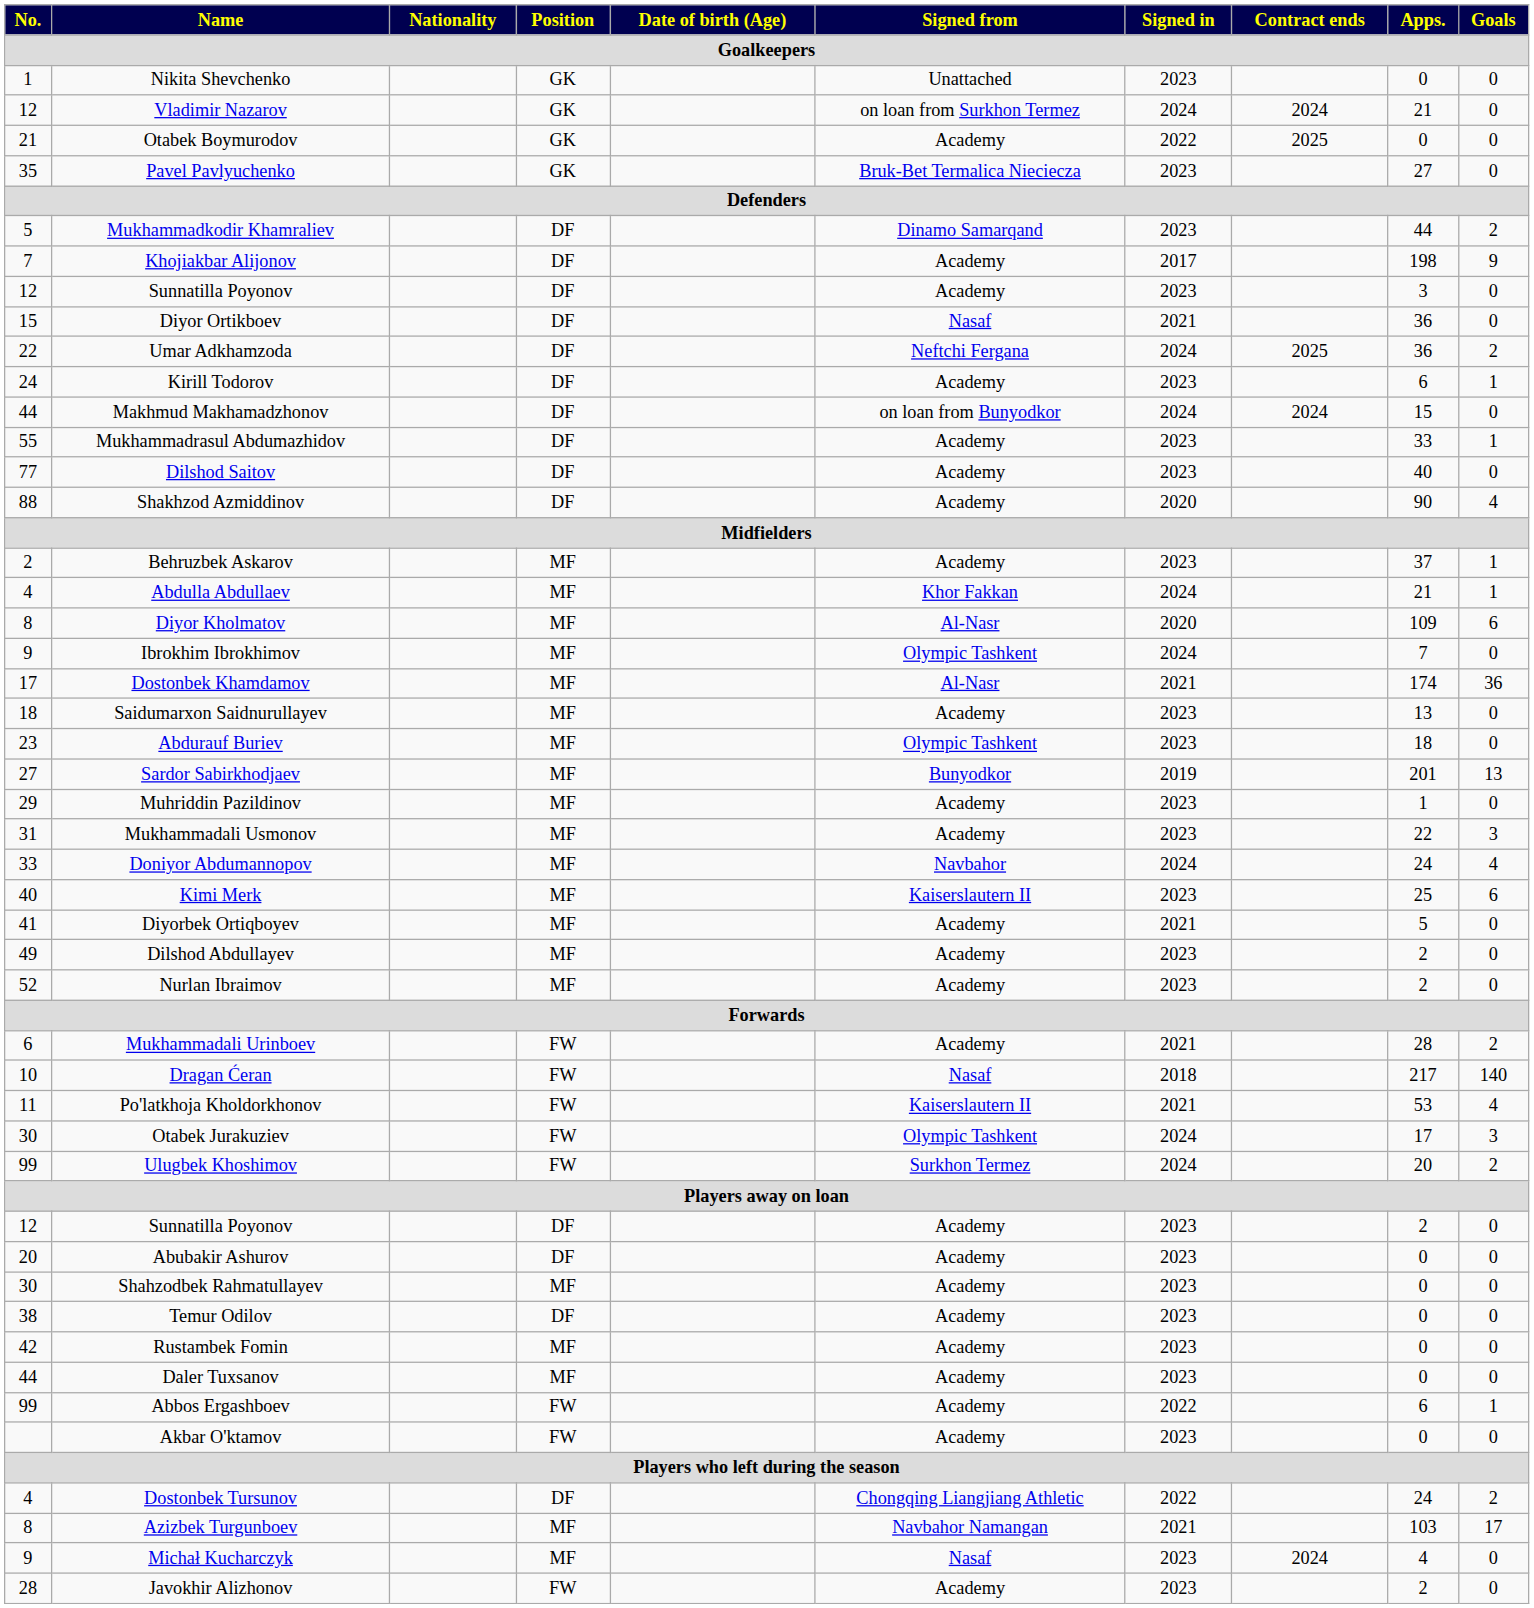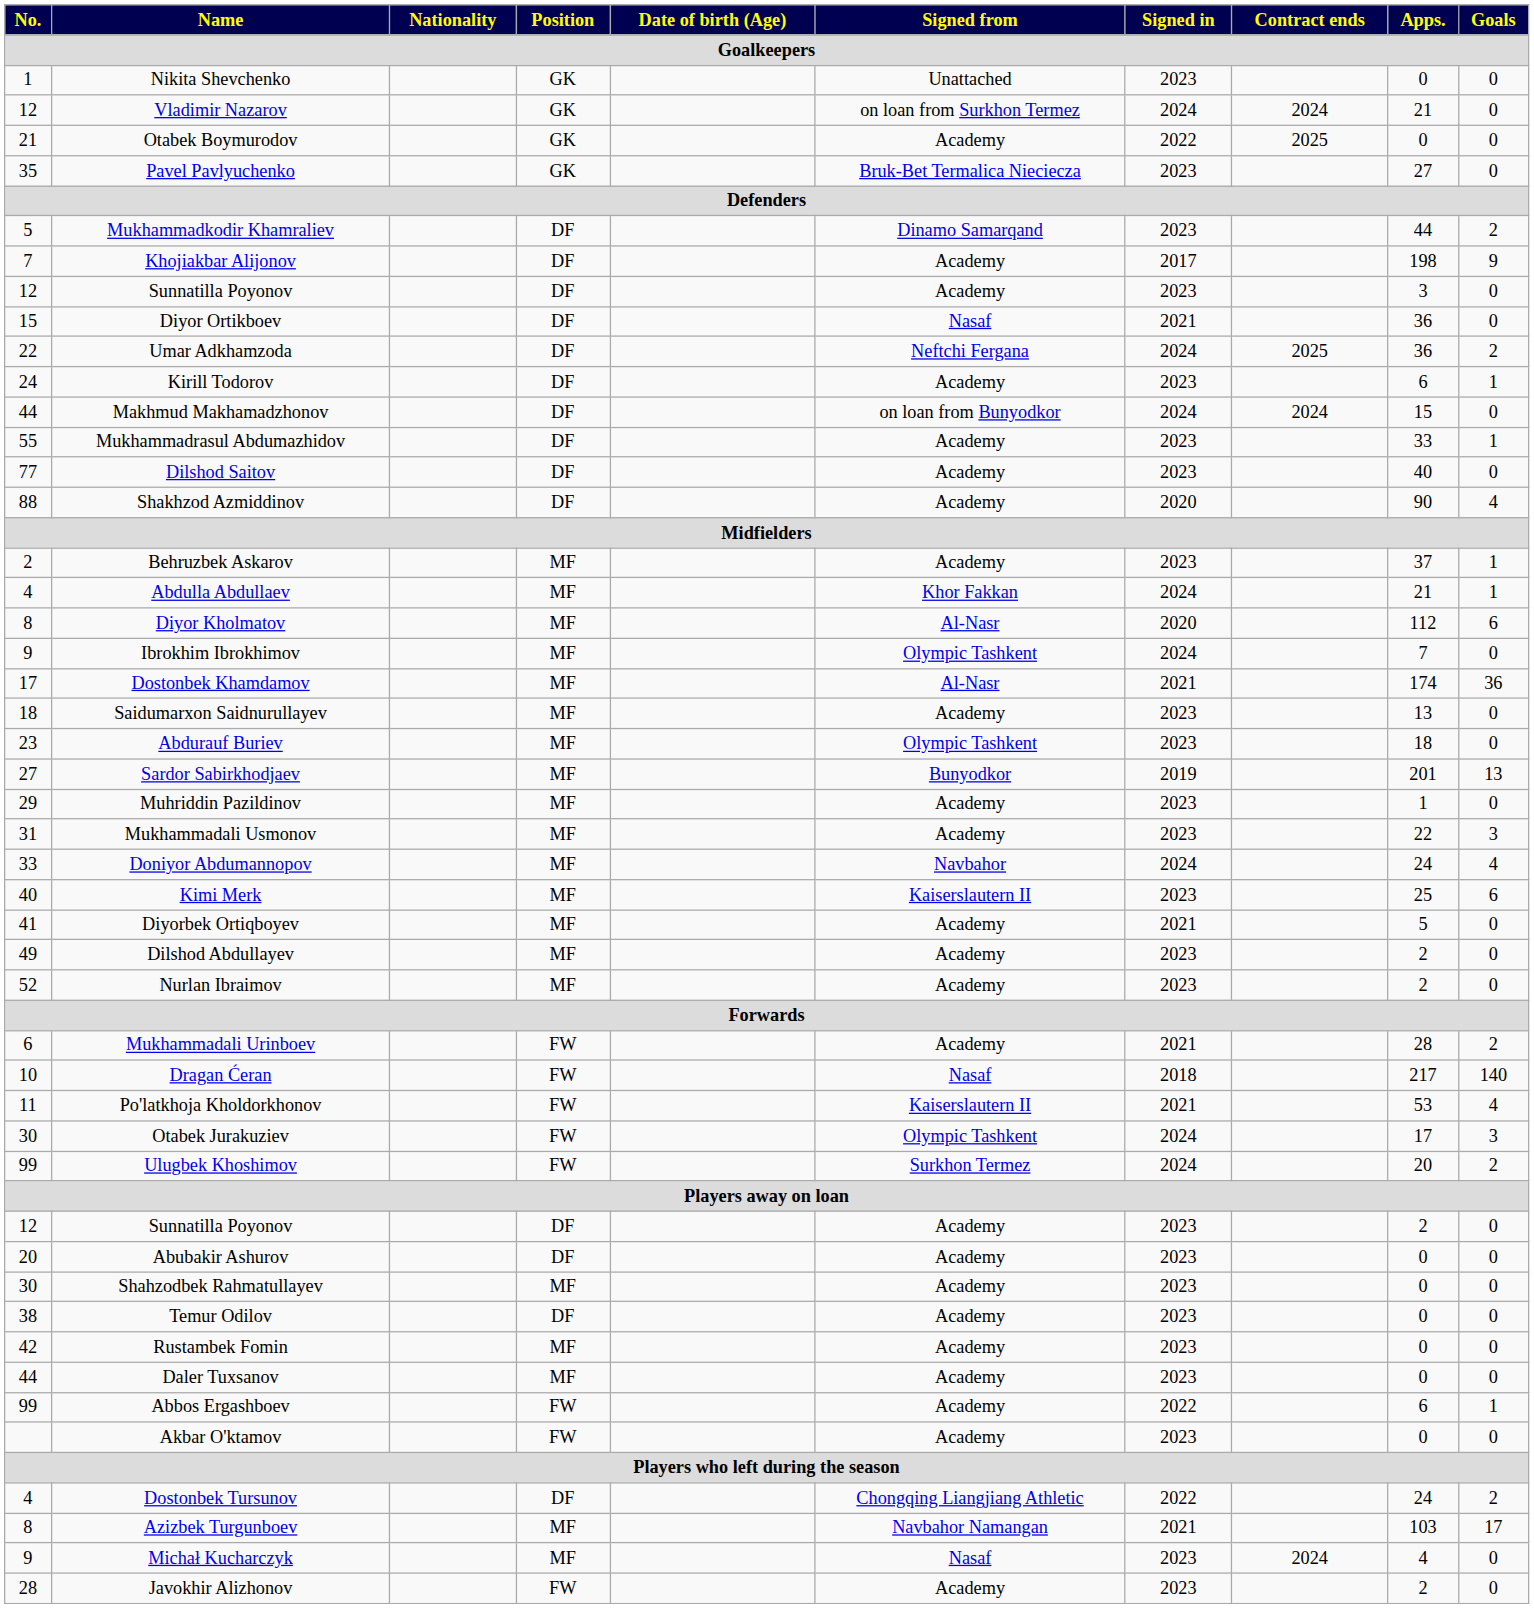 <table class="wikitable"  style="text-align:center; font-size:90%; width:95%;">
 <tr>
 <th style="background:#000050; color:yellow; text-align:center;">No.</th>
 <th style="background:#000050; color:yellow; text-align:center;">Name</th>
 <th style="background:#000050; color:yellow; text-align:center;">Nationality</th>
 <th style="background:#000050; color:yellow; text-align:center;">Position</th>
 <th style="background:#000050; color:yellow; text-align:center;">Date of birth (Age)</th>
 <th style="background:#000050; color:yellow; text-align:center;">Signed from</th>
 <th style="background:#000050; color:yellow; text-align:center;">Signed in</th>
 <th style="background:#000050; color:yellow; text-align:center;">Contract ends</th>
 <th style="background:#000050; color:yellow; text-align:center;">Apps.</th>
 <th style="background:#000050; color:yellow; text-align:center;">Goals</th>
 </tr>
 <tr>
 <th colspan="11"  style="background:#dcdcdc; text-align:center;">Goalkeepers</th>
 </tr>
 <tr>
 <td>1</td>
 <td>Nikita Shevchenko</td>
 <td></td>
 <td>GK</td>
 <td></td>
 <td>Unattached</td>
 <td>2023</td>
 <td></td>
 <td>0</td>
 <td>0</td>
 </tr>
 <tr>
 <td>12</td>
 <td><a href='#'>Vladimir Nazarov</a></td>
 <td></td>
 <td>GK</td>
 <td></td>
 <td>on loan from <a href='#'>Surkhon Termez</a></td>
 <td>2024</td>
 <td>2024</td>
 <td>21</td>
 <td>0</td>
 </tr>
 <tr>
 <td>21</td>
 <td>Otabek Boymurodov</td>
 <td></td>
 <td>GK</td>
 <td></td>
 <td>Academy</td>
 <td>2022</td>
 <td>2025</td>
 <td>0</td>
 <td>0</td>
 </tr>
 <tr>
 <td>35</td>
 <td><a href='#'>Pavel Pavlyuchenko</a></td>
 <td></td>
 <td>GK</td>
 <td></td>
 <td><a href='#'>Bruk-Bet Termalica Nieciecza</a></td>
 <td>2023</td>
 <td></td>
 <td>27</td>
 <td>0</td>
 </tr>
 <tr>
 <th colspan="11"  style="background:#dcdcdc; text-align:center;">Defenders</th>
 </tr>
 <tr>
 <td>5</td>
 <td><a href='#'>Mukhammadkodir Khamraliev</a></td>
 <td></td>
 <td>DF</td>
 <td></td>
 <td><a href='#'>Dinamo Samarqand</a></td>
 <td>2023</td>
 <td></td>
 <td>44</td>
 <td>2</td>
 </tr>
 <tr>
 <td>7</td>
 <td><a href='#'>Khojiakbar Alijonov</a></td>
 <td></td>
 <td>DF</td>
 <td></td>
 <td>Academy</td>
 <td>2017</td>
 <td></td>
 <td>198</td>
 <td>9</td>
 </tr>
 <tr>
 <td>12</td>
 <td>Sunnatilla Poyonov</td>
 <td></td>
 <td>DF</td>
 <td></td>
 <td>Academy</td>
 <td>2023</td>
 <td></td>
 <td>3</td>
 <td>0</td>
 </tr>
 <tr>
 <td>15</td>
 <td>Diyor Ortikboev</td>
 <td></td>
 <td>DF</td>
 <td></td>
 <td><a href='#'>Nasaf</a></td>
 <td>2021</td>
 <td></td>
 <td>36</td>
 <td>0</td>
 </tr>
 <tr>
 <td>22</td>
 <td>Umar Adkhamzoda</td>
 <td></td>
 <td>DF</td>
 <td></td>
 <td><a href='#'>Neftchi Fergana</a></td>
 <td>2024</td>
 <td>2025</td>
 <td>36</td>
 <td>2</td>
 </tr>
 <tr>
 <td>24</td>
 <td>Kirill Todorov</td>
 <td></td>
 <td>DF</td>
 <td></td>
 <td>Academy</td>
 <td>2023</td>
 <td></td>
 <td>6</td>
 <td>1</td>
 </tr>
 <tr>
 <td>44</td>
 <td>Makhmud Makhamadzhonov</td>
 <td></td>
 <td>DF</td>
 <td></td>
 <td>on loan from <a href='#'>Bunyodkor</a></td>
 <td>2024</td>
 <td>2024</td>
 <td>15</td>
 <td>0</td>
 </tr>
 <tr>
 <td>55</td>
 <td>Mukhammadrasul Abdumazhidov</td>
 <td></td>
 <td>DF</td>
 <td></td>
 <td>Academy</td>
 <td>2023</td>
 <td></td>
 <td>33</td>
 <td>1</td>
 </tr>
 <tr>
 <td>77</td>
 <td><a href='#'>Dilshod Saitov</a></td>
 <td></td>
 <td>DF</td>
 <td></td>
 <td>Academy</td>
 <td>2023</td>
 <td></td>
 <td>40</td>
 <td>0</td>
 </tr>
 <tr>
 <td>88</td>
 <td>Shakhzod Azmiddinov</td>
 <td></td>
 <td>DF</td>
 <td></td>
 <td>Academy</td>
 <td>2020</td>
 <td></td>
 <td>90</td>
 <td>4</td>
 </tr>
 <tr>
 <th colspan="11"  style="background:#dcdcdc; text-align:center;">Midfielders</th>
 </tr>
 <tr>
 <td>2</td>
 <td>Behruzbek Askarov</td>
 <td></td>
 <td>MF</td>
 <td></td>
 <td>Academy</td>
 <td>2023</td>
 <td></td>
 <td>37</td>
 <td>1</td>
 </tr>
 <tr>
 <td>4</td>
 <td><a href='#'>Abdulla Abdullaev</a></td>
 <td></td>
 <td>MF</td>
 <td></td>
 <td><a href='#'>Khor Fakkan</a></td>
 <td>2024</td>
 <td></td>
 <td>21</td>
 <td>1</td>
 </tr>
 <tr>
 <td>8</td>
 <td><a href='#'>Diyor Kholmatov</a></td>
 <td></td>
 <td>MF</td>
 <td></td>
 <td><a href='#'>Al-Nasr</a></td>
 <td>2020</td>
 <td></td>
-<td>109</td>
+<td>112</td>
 <td>6</td>
 </tr>
 <tr>
 <td>9</td>
 <td>Ibrokhim Ibrokhimov</td>
 <td></td>
 <td>MF</td>
 <td></td>
 <td><a href='#'>Olympic Tashkent</a></td>
 <td>2024</td>
 <td></td>
 <td>7</td>
 <td>0</td>
 </tr>
 <tr>
 <td>17</td>
 <td><a href='#'>Dostonbek Khamdamov</a></td>
 <td></td>
 <td>MF</td>
 <td></td>
 <td><a href='#'>Al-Nasr</a></td>
 <td>2021</td>
 <td></td>
 <td>174</td>
 <td>36</td>
 </tr>
 <tr>
 <td>18</td>
 <td>Saidumarxon Saidnurullayev</td>
 <td></td>
 <td>MF</td>
 <td></td>
 <td>Academy</td>
 <td>2023</td>
 <td></td>
 <td>13</td>
 <td>0</td>
 </tr>
 <tr>
 <td>23</td>
 <td><a href='#'>Abdurauf Buriev</a></td>
 <td></td>
 <td>MF</td>
 <td></td>
 <td><a href='#'>Olympic Tashkent</a></td>
 <td>2023</td>
 <td></td>
 <td>18</td>
 <td>0</td>
 </tr>
 <tr>
 <td>27</td>
 <td><a href='#'>Sardor Sabirkhodjaev</a></td>
 <td></td>
 <td>MF</td>
 <td></td>
 <td><a href='#'>Bunyodkor</a></td>
 <td>2019</td>
 <td></td>
 <td>201</td>
 <td>13</td>
 </tr>
 <tr>
 <td>29</td>
 <td>Muhriddin Pazildinov</td>
 <td></td>
 <td>MF</td>
 <td></td>
 <td>Academy</td>
 <td>2023</td>
 <td></td>
 <td>1</td>
 <td>0</td>
 </tr>
 <tr>
 <td>31</td>
 <td>Mukhammadali Usmonov</td>
 <td></td>
 <td>MF</td>
 <td></td>
 <td>Academy</td>
 <td>2023</td>
 <td></td>
 <td>22</td>
 <td>3</td>
 </tr>
 <tr>
 <td>33</td>
 <td><a href='#'>Doniyor Abdumannopov</a></td>
 <td></td>
 <td>MF</td>
 <td></td>
 <td><a href='#'>Navbahor</a></td>
 <td>2024</td>
 <td></td>
 <td>24</td>
 <td>4</td>
 </tr>
 <tr>
 <td>40</td>
 <td><a href='#'>Kimi Merk</a></td>
 <td></td>
 <td>MF</td>
 <td></td>
 <td><a href='#'>Kaiserslautern II</a></td>
 <td>2023</td>
 <td></td>
 <td>25</td>
 <td>6</td>
 </tr>
 <tr>
 <td>41</td>
 <td>Diyorbek Ortiqboyev</td>
 <td></td>
 <td>MF</td>
 <td></td>
 <td>Academy</td>
 <td>2021</td>
 <td></td>
 <td>5</td>
 <td>0</td>
 </tr>
 <tr>
 <td>49</td>
 <td>Dilshod Abdullayev</td>
 <td></td>
 <td>MF</td>
 <td></td>
 <td>Academy</td>
 <td>2023</td>
 <td></td>
 <td>2</td>
 <td>0</td>
 </tr>
 <tr>
 <td>52</td>
 <td>Nurlan Ibraimov</td>
 <td></td>
 <td>MF</td>
 <td></td>
 <td>Academy</td>
 <td>2023</td>
 <td></td>
 <td>2</td>
 <td>0</td>
 </tr>
 <tr>
 <th colspan="11"  style="background:#dcdcdc; text-align:center;">Forwards</th>
 </tr>
 <tr>
 <td>6</td>
 <td><a href='#'>Mukhammadali Urinboev</a></td>
 <td></td>
 <td>FW</td>
 <td></td>
 <td>Academy</td>
 <td>2021</td>
 <td></td>
 <td>28</td>
 <td>2</td>
 </tr>
 <tr>
 <td>10</td>
 <td><a href='#'>Dragan Ćeran</a></td>
 <td></td>
 <td>FW</td>
 <td></td>
 <td><a href='#'>Nasaf</a></td>
 <td>2018</td>
 <td></td>
 <td>217</td>
 <td>140</td>
 </tr>
 <tr>
 <td>11</td>
 <td>Po'latkhoja Kholdorkhonov</td>
 <td></td>
 <td>FW</td>
 <td></td>
 <td><a href='#'>Kaiserslautern II</a></td>
 <td>2021</td>
 <td></td>
 <td>53</td>
 <td>4</td>
 </tr>
 <tr>
 <td>30</td>
 <td>Otabek Jurakuziev</td>
 <td></td>
 <td>FW</td>
 <td></td>
 <td><a href='#'>Olympic Tashkent</a></td>
 <td>2024</td>
 <td></td>
 <td>17</td>
 <td>3</td>
 </tr>
 <tr>
 <td>99</td>
 <td><a href='#'>Ulugbek Khoshimov</a></td>
 <td></td>
 <td>FW</td>
 <td></td>
 <td><a href='#'>Surkhon Termez</a></td>
 <td>2024</td>
 <td></td>
 <td>20</td>
 <td>2</td>
 </tr>
 <tr>
 <th colspan="11"  style="background:#dcdcdc; text-align:center;">Players away on loan</th>
 </tr>
 <tr>
 <td>12</td>
 <td>Sunnatilla Poyonov</td>
 <td></td>
 <td>DF</td>
 <td></td>
 <td>Academy</td>
 <td>2023</td>
 <td></td>
 <td>2</td>
 <td>0</td>
 </tr>
 <tr>
 <td>20</td>
 <td>Abubakir Ashurov</td>
 <td></td>
 <td>DF</td>
 <td></td>
 <td>Academy</td>
 <td>2023</td>
 <td></td>
 <td>0</td>
 <td>0</td>
 </tr>
 <tr>
 <td>30</td>
 <td>Shahzodbek Rahmatullayev</td>
 <td></td>
 <td>MF</td>
 <td></td>
 <td>Academy</td>
 <td>2023</td>
 <td></td>
 <td>0</td>
 <td>0</td>
 </tr>
 <tr>
 <td>38</td>
 <td>Temur Odilov</td>
 <td></td>
 <td>DF</td>
 <td></td>
 <td>Academy</td>
 <td>2023</td>
 <td></td>
 <td>0</td>
 <td>0</td>
 </tr>
 <tr>
 <td>42</td>
 <td>Rustambek Fomin</td>
 <td></td>
 <td>MF</td>
 <td></td>
 <td>Academy</td>
 <td>2023</td>
 <td></td>
 <td>0</td>
 <td>0</td>
 </tr>
 <tr>
 <td>44</td>
 <td>Daler Tuxsanov</td>
 <td></td>
 <td>MF</td>
 <td></td>
 <td>Academy</td>
 <td>2023</td>
 <td></td>
 <td>0</td>
 <td>0</td>
 </tr>
 <tr>
 <td>99</td>
 <td>Abbos Ergashboev</td>
 <td></td>
 <td>FW</td>
 <td></td>
 <td>Academy</td>
 <td>2022</td>
 <td></td>
 <td>6</td>
 <td>1</td>
 </tr>
 <tr>
 <td></td>
 <td>Akbar O'ktamov</td>
 <td></td>
 <td>FW</td>
 <td></td>
 <td>Academy</td>
 <td>2023</td>
 <td></td>
 <td>0</td>
 <td>0</td>
 </tr>
 <tr>
 <th colspan="11"  style="background:#dcdcdc; text-align:center;">Players who left during the season</th>
 </tr>
 <tr>
 <td>4</td>
 <td><a href='#'>Dostonbek Tursunov</a></td>
 <td></td>
 <td>DF</td>
 <td></td>
 <td><a href='#'>Chongqing Liangjiang Athletic</a></td>
 <td>2022</td>
 <td></td>
 <td>24</td>
 <td>2</td>
 </tr>
 <tr>
 <td>8</td>
 <td><a href='#'>Azizbek Turgunboev</a></td>
 <td></td>
 <td>MF</td>
 <td></td>
 <td><a href='#'>Navbahor Namangan</a></td>
 <td>2021</td>
 <td></td>
 <td>103</td>
 <td>17</td>
 </tr>
 <tr>
 <td>9</td>
 <td><a href='#'>Michał Kucharczyk</a></td>
 <td></td>
 <td>MF</td>
 <td></td>
 <td><a href='#'>Nasaf</a></td>
 <td>2023</td>
 <td>2024</td>
 <td>4</td>
 <td>0</td>
 </tr>
 <tr>
 <td>28</td>
 <td>Javokhir Alizhonov</td>
 <td></td>
 <td>FW</td>
 <td></td>
 <td>Academy</td>
 <td>2023</td>
 <td></td>
 <td>2</td>
 <td>0</td>
 </tr>
 </table>
